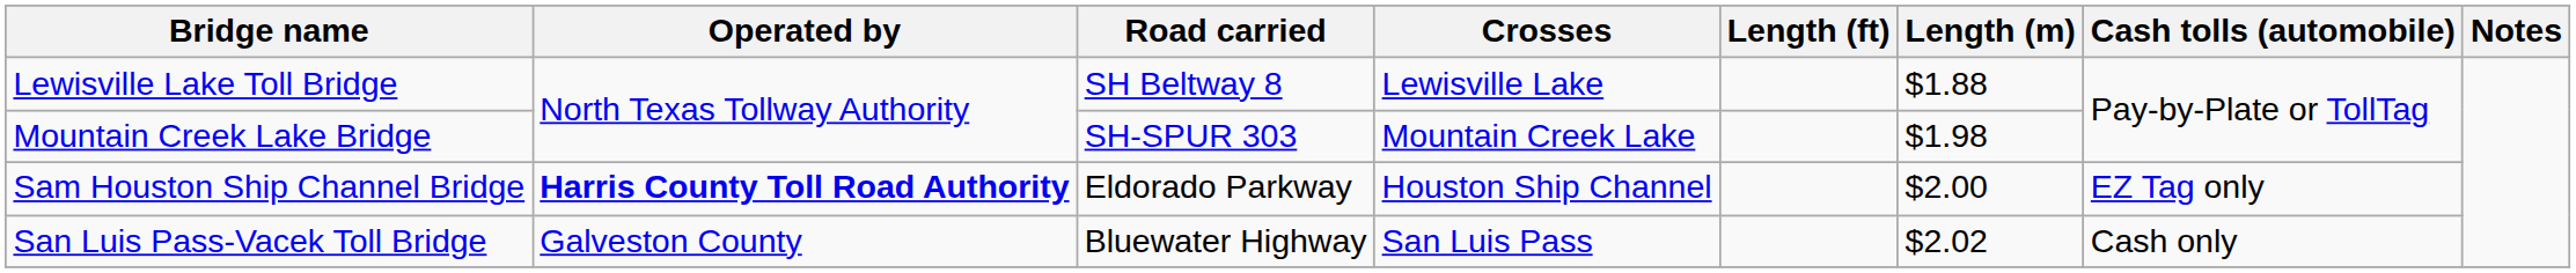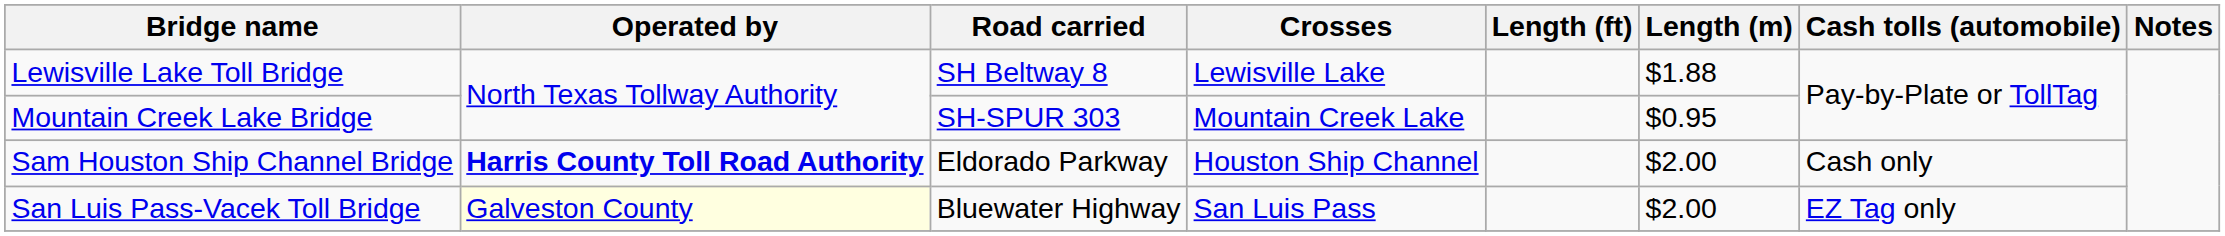 <table class=wikitable>
 <tr>
 <th scope=col>Bridge name</th>
 <th scope=col>Operated by</th>
 <th scope=col>Road carried</th>
 <th scope=col>Crosses</th>
 <th scope=col>Length (ft)</th>
 <th scope=col>Length (m)</th>
 <th scope=col>Cash tolls (automobile)</th>
 <th scope=col>Notes</th>
 </tr>
 <tr>
 <td><a href='#'>Lewisville Lake Toll Bridge</a></td>
 <td rowspan="2"><a href='#'>North Texas Tollway Authority</a></td>
 <td><a href='#'>SH Beltway 8</a></td>
 <td><a href='#'>Lewisville Lake</a></td>
 <td></td>
 <td>$1.88</td>
 <td rowspan="2">Pay-by-Plate or <a href='#'>TollTag</a></td>
 </tr>
 <tr>
 <td><a href='#'>Mountain Creek Lake Bridge</a></td>
 <td><a href='#'>SH-SPUR 303</a></td>
 <td><a href='#'>Mountain Creek Lake</a></td>
 <td></td>
-<td>$1.98</td>
+<td>$0.95</td>
 </tr>
 <tr>
 <td><a href='#'>Sam Houston Ship Channel Bridge</a></td>
 <td><strong><a href='#'>Harris County Toll Road Authority</a></strong></td>
 <td>Eldorado Parkway</td>
 <td><a href='#'>Houston Ship Channel</a></td>
 <td></td>
 <td>$2.00</td>
-<td><a href='#'>EZ Tag</a> only</td>
+<td>Cash only</td>
 </tr>
 <tr>
 <td><a href='#'>San Luis Pass-Vacek Toll Bridge</a></td>
-<td><a href='#'>Galveston County</a></td>
+<td style="background: lightyellow;"><a href='#'>Galveston County</a></td>
 <td>Bluewater Highway</td>
 <td><a href='#'>San Luis Pass</a></td>
 <td></td>
-<td>$2.02</td>
-<td>Cash only</td>
+<td>$2.00</td>
+<td><a href='#'>EZ Tag</a> only</td>
 </tr>
 </table>
